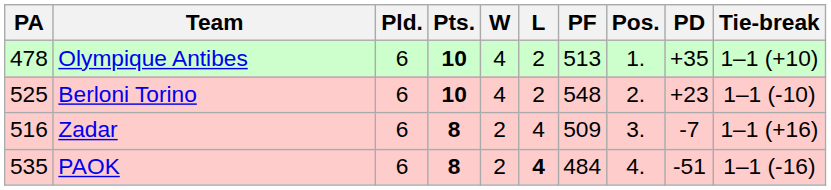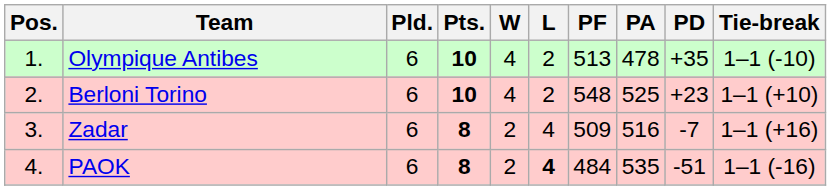 <table class="wikitable" style="text-align:center">
 <tr>
-<th width=20>PA</th>
+<th width=15>Pos.</th>
 <th width=220>Team</th>
 <th width=20>Pld.</th>
 <th width=20>Pts.</th>
 <th width=20>W</th>
 <th width=20>L</th>
 <th width=20>PF</th>
-<th width=15>Pos.</th>
+<th width=20>PA</th>
 <th width=20>PD</th>
 <th>Tie-break</th>
 </tr>
 <tr style="background: #ccffcc;">
-<td>478</td>
+<td>1.</td>
 <td align=left> <a href='#'>Olympique Antibes</a></td>
 <td>6</td>
 <td><strong>10</strong></td>
 <td>4</td>
 <td>2</td>
 <td>513</td>
-<td>1.</td>
+<td>478</td>
 <td>+35</td>
-<td>1–1 (+10)</td>
+<td>1–1 (-10)</td>
 </tr>
 <tr style="background: #ffcccc;">
-<td>525</td>
+<td>2.</td>
 <td align=left> <a href='#'>Berloni Torino</a></td>
 <td>6</td>
 <td><strong>10</strong></td>
 <td>4</td>
 <td>2</td>
 <td>548</td>
-<td>2.</td>
+<td>525</td>
 <td>+23</td>
-<td>1–1 (-10)</td>
+<td>1–1 (+10)</td>
 </tr>
 <tr style="background: #ffcccc;">
-<td>516</td>
+<td>3.</td>
 <td align=left> <a href='#'>Zadar</a></td>
 <td>6</td>
 <td><strong>8</strong></td>
 <td>2</td>
 <td>4</td>
 <td>509</td>
-<td>3.</td>
+<td>516</td>
 <td>-7</td>
 <td>1–1 (+16)</td>
 </tr>
 <tr style="background: #ffcccc;">
-<td>535</td>
+<td>4.</td>
 <td align=left> <a href='#'>PAOK</a></td>
 <td>6</td>
 <td><strong>8</strong></td>
 <td>2</td>
 <td><strong>4</strong></td>
 <td>484</td>
-<td>4.</td>
+<td>535</td>
 <td>-51</td>
 <td>1–1 (-16)</td>
 </tr>
 </table>
